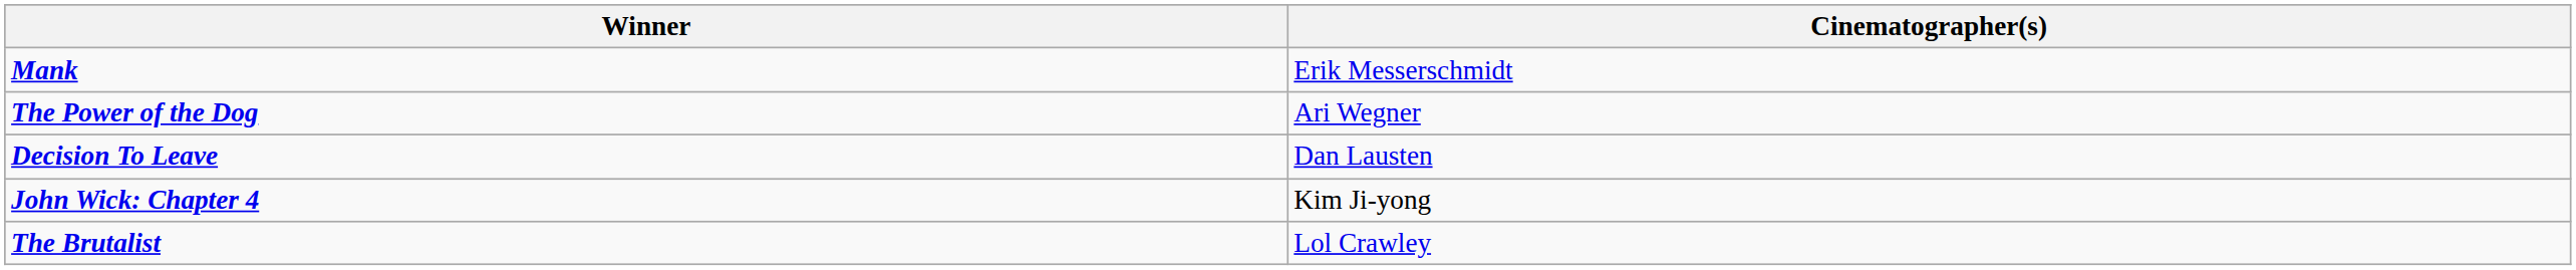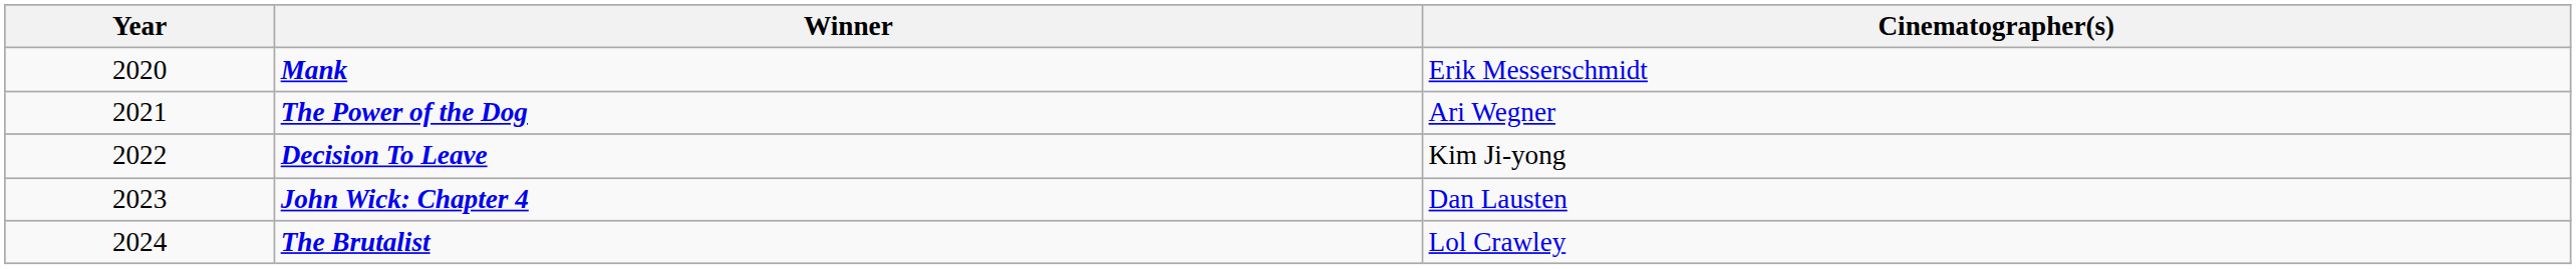 <table class="wikitable" width="95%" cellpadding="5">
 <tr>
+<th width="100"><strong>Year</strong></th>
 <th width="450"><strong>Winner</strong></th>
 <th width="450"><strong>Cinematographer(s)</strong></th>
 </tr>
 <tr>
+<td style="text-align:center;">2020</td>
 <td><strong><em><a href='#'>Mank</a></em></strong></td>
 <td><a href='#'>Erik Messerschmidt</a></td>
 </tr>
 <tr>
+<td style="text-align:center;">2021</td>
 <td><strong><em><a href='#'>The Power of the Dog</a></em></strong></td>
 <td><a href='#'>Ari Wegner</a></td>
 </tr>
 <tr>
+<td style="text-align:center;">2022</td>
 <td><strong><em><a href='#'>Decision To Leave</a></em></strong></td>
+<td>Kim Ji-yong</td>
+</tr>
+<tr>
+<td style="text-align:center;">2023</td>
+<td><strong><em><a href='#'>John Wick: Chapter 4</a></em></strong></td>
 <td><a href='#'>Dan Lausten</a></td>
 </tr>
 <tr>
-<td><strong><em><a href='#'>John Wick: Chapter 4</a></em></strong></td>
-<td>Kim Ji-yong</td>
-</tr>
-<tr>
+<td style="text-align:center;">2024</td>
 <td><strong><em><a href='#'>The Brutalist</a></em></strong></td>
 <td><a href='#'>Lol Crawley</a></td>
 </tr>
 </table>
